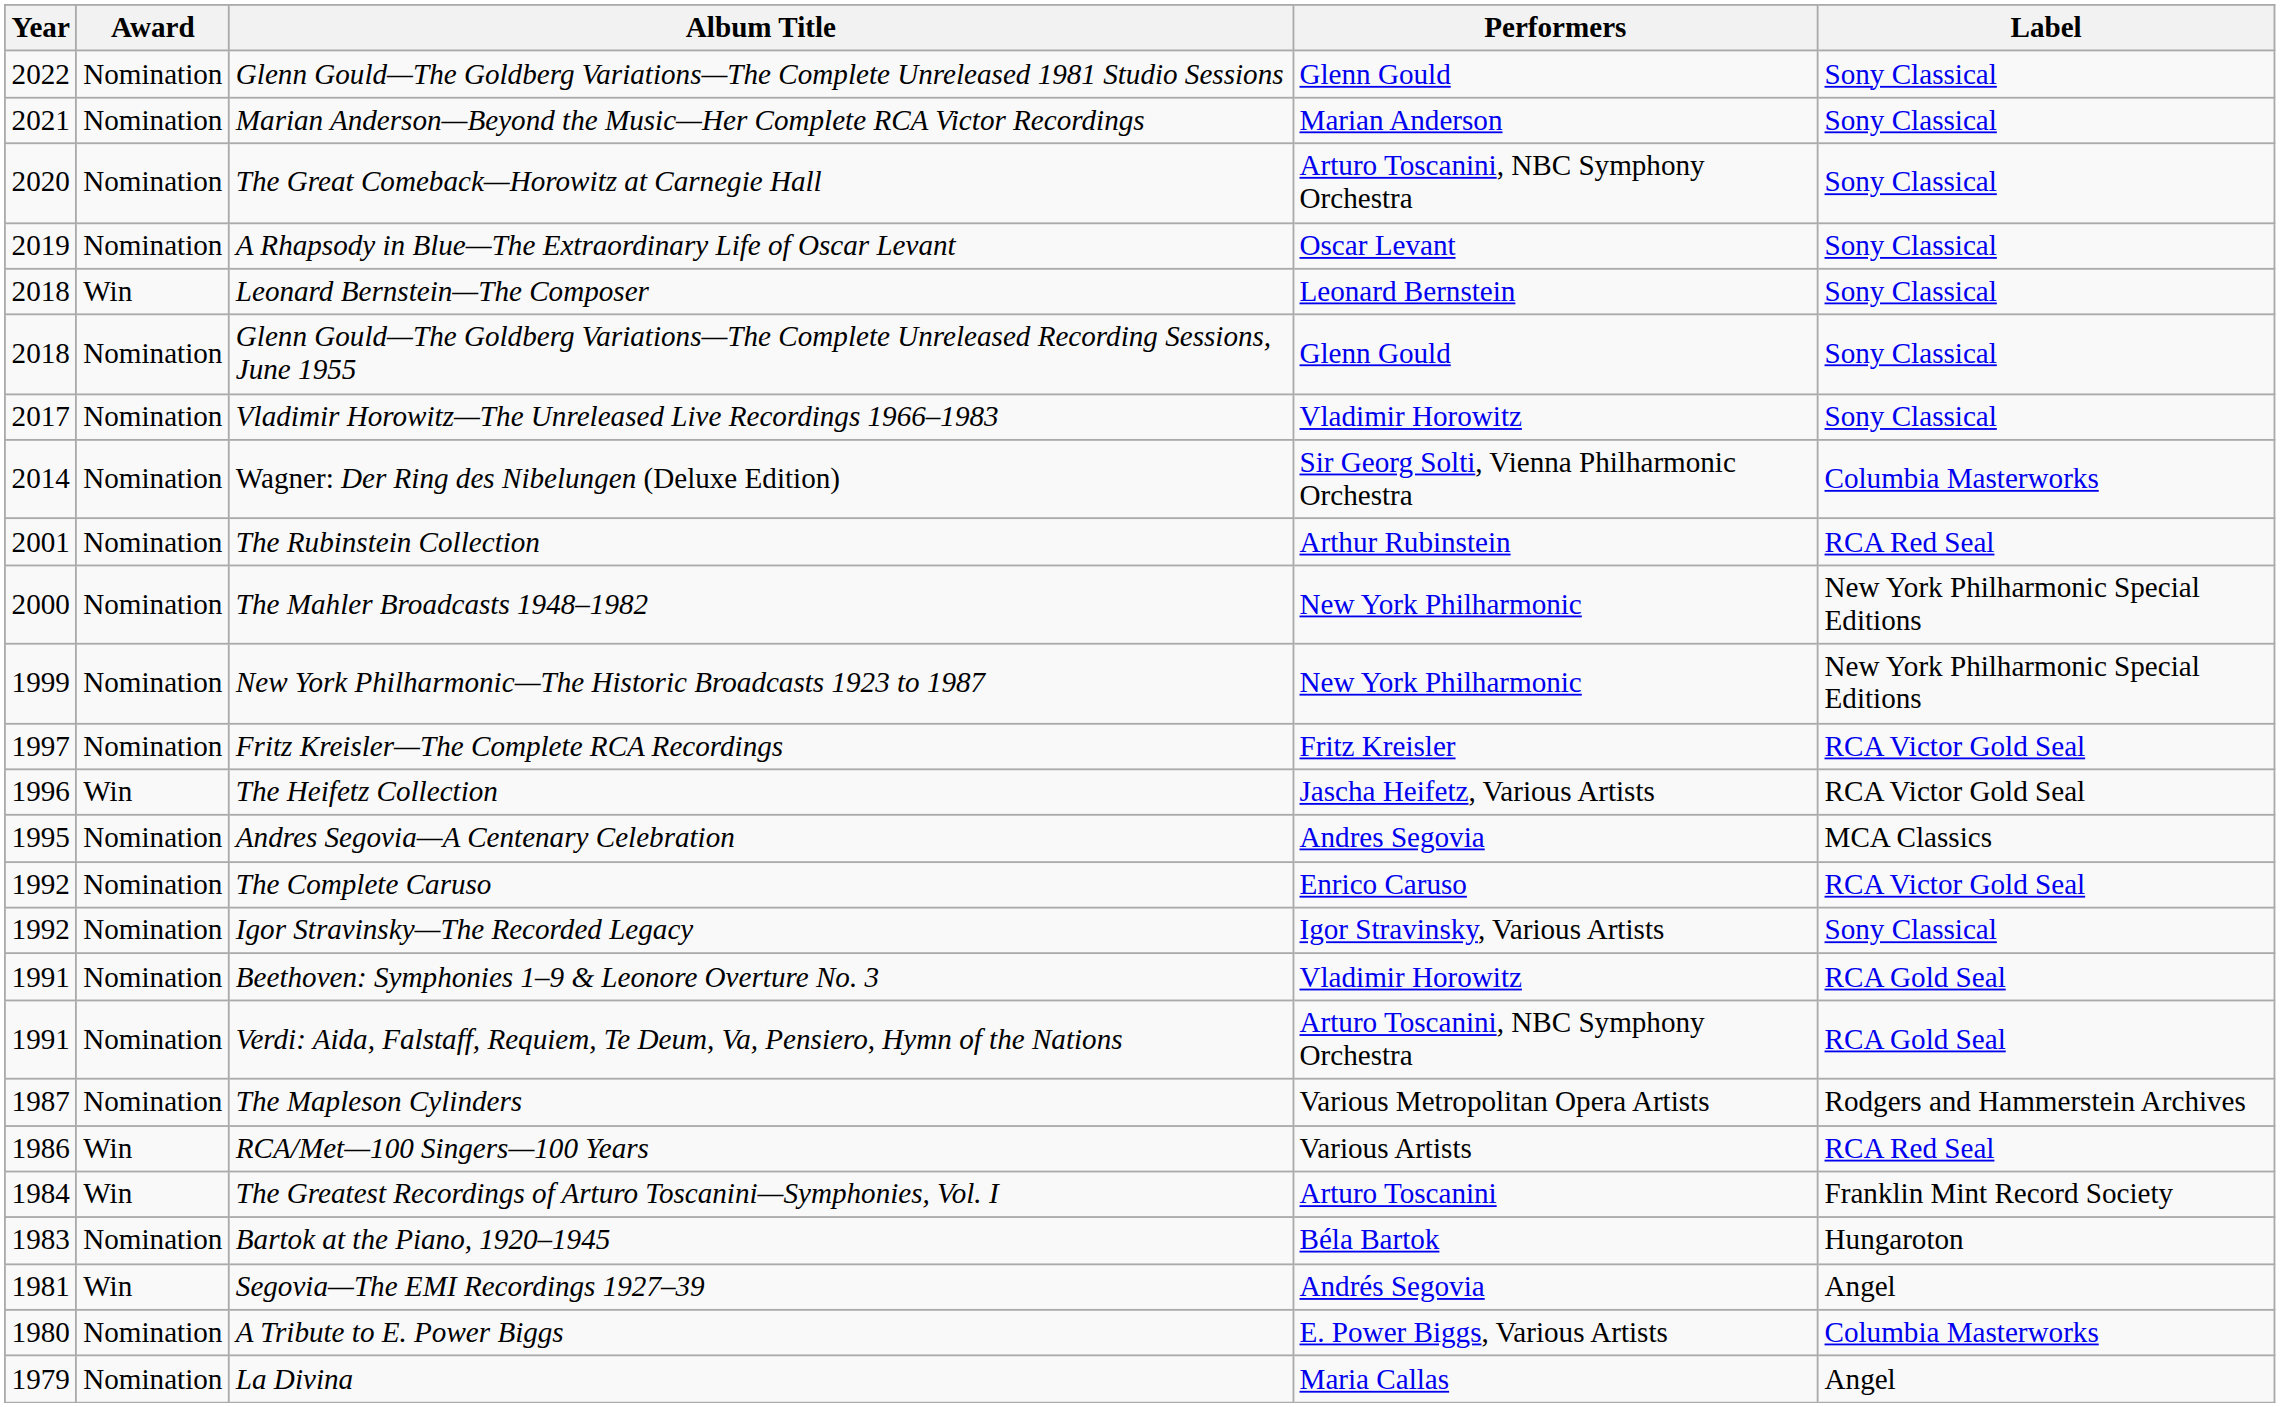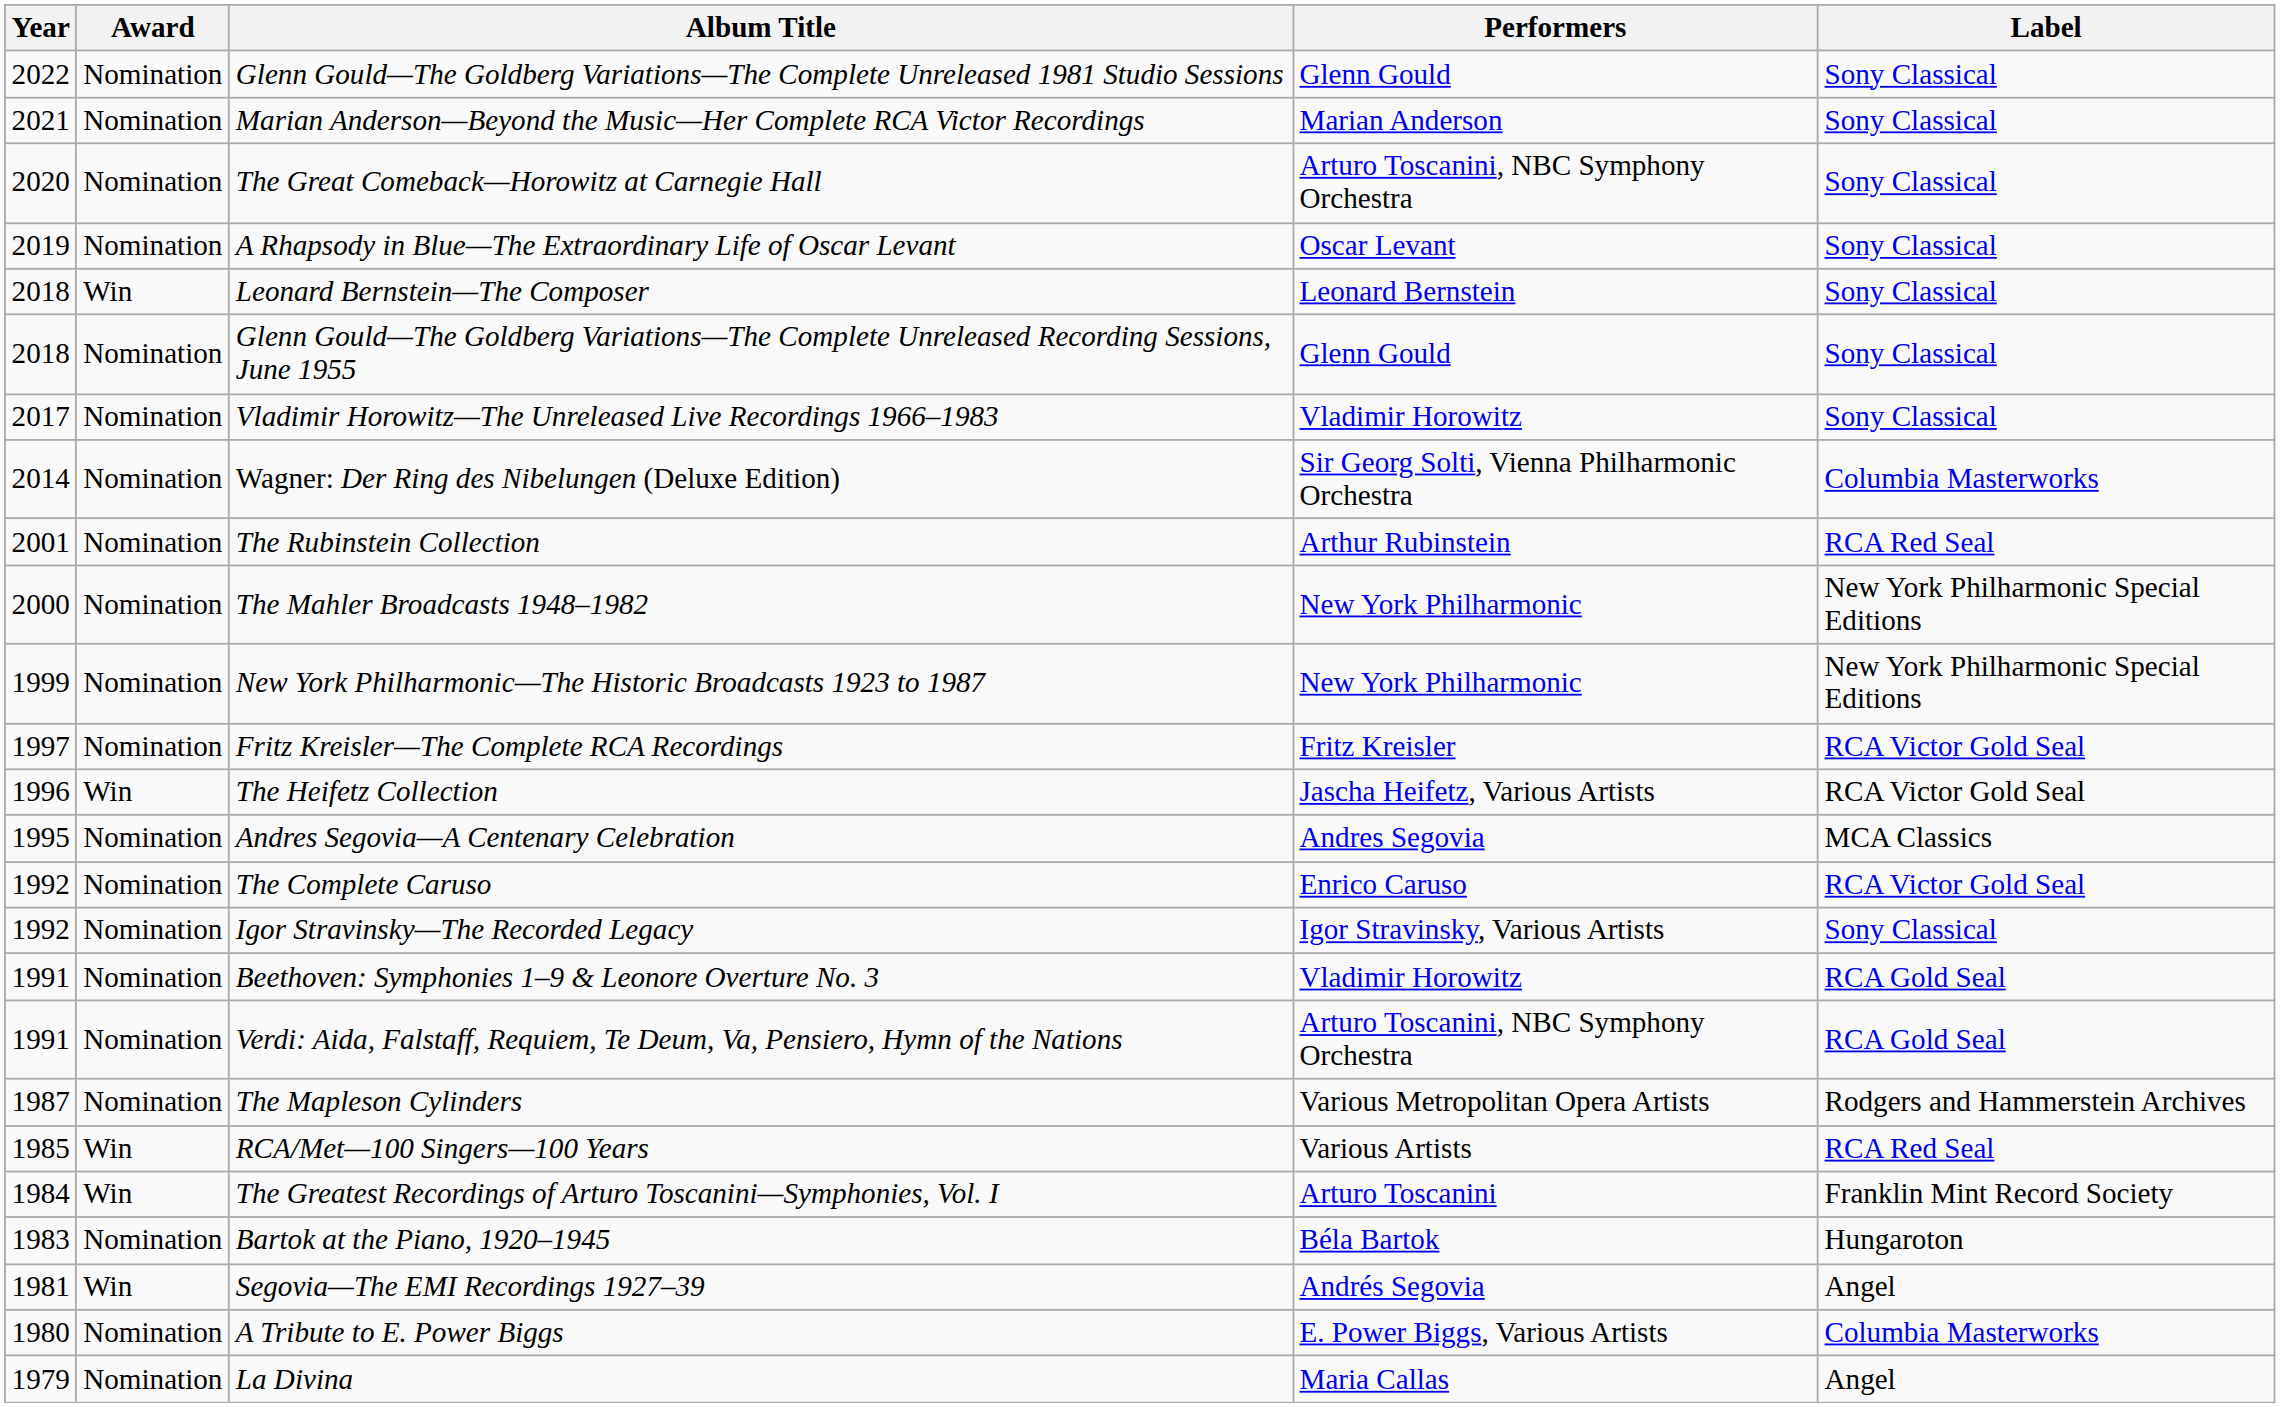 <table class="wikitable sortable">
 <tr>
 <th>Year</th>
 <th>Award</th>
 <th>Album Title</th>
 <th>Performers</th>
 <th>Label</th>
 </tr>
 <tr>
 <td>2022</td>
 <td>Nomination</td>
 <td><em>Glenn Gould—The Goldberg Variations—The Complete Unreleased 1981 Studio Sessions</em></td>
 <td><a href='#'>Glenn Gould</a></td>
 <td><a href='#'>Sony Classical</a></td>
 </tr>
 <tr>
 <td>2021</td>
 <td>Nomination</td>
 <td><em>Marian Anderson—Beyond the Music—Her Complete RCA Victor Recordings</em></td>
 <td><a href='#'>Marian Anderson</a></td>
 <td><a href='#'>Sony Classical</a></td>
 </tr>
 <tr>
 <td>2020</td>
 <td>Nomination</td>
 <td><em>The Great Comeback—Horowitz at Carnegie Hall</em></td>
 <td><a href='#'>Arturo Toscanini</a>, NBC Symphony Orchestra</td>
 <td><a href='#'>Sony Classical</a></td>
 </tr>
 <tr>
 <td>2019</td>
 <td>Nomination</td>
 <td><em>A Rhapsody in Blue—The Extraordinary Life of Oscar Levant</em></td>
 <td><a href='#'>Oscar Levant</a></td>
 <td><a href='#'>Sony Classical</a></td>
 </tr>
 <tr>
 <td>2018</td>
 <td>Win</td>
 <td><em>Leonard Bernstein—The Composer</em></td>
 <td><a href='#'>Leonard Bernstein</a></td>
 <td><a href='#'>Sony Classical</a></td>
 </tr>
 <tr>
 <td>2018</td>
 <td>Nomination</td>
 <td><em>Glenn Gould—The Goldberg Variations—The Complete Unreleased Recording Sessions, June 1955</em></td>
 <td><a href='#'>Glenn Gould</a></td>
 <td><a href='#'>Sony Classical</a></td>
 </tr>
 <tr>
 <td>2017</td>
 <td>Nomination</td>
 <td><em>Vladimir Horowitz—The Unreleased Live Recordings 1966–1983</em></td>
 <td><a href='#'>Vladimir Horowitz</a></td>
 <td><a href='#'>Sony Classical</a></td>
 </tr>
 <tr>
 <td>2014</td>
 <td>Nomination</td>
 <td>Wagner: <em>Der Ring des Nibelungen</em> (Deluxe Edition)</td>
 <td><a href='#'>Sir Georg Solti</a>, Vienna Philharmonic Orchestra</td>
 <td><a href='#'>Columbia Masterworks</a></td>
 </tr>
 <tr>
 <td>2001</td>
 <td>Nomination</td>
 <td><em>The Rubinstein Collection</em></td>
 <td><a href='#'>Arthur Rubinstein</a></td>
 <td><a href='#'>RCA Red Seal</a></td>
 </tr>
 <tr>
 <td>2000</td>
 <td>Nomination</td>
 <td><em>The Mahler Broadcasts 1948–1982</em></td>
 <td><a href='#'>New York Philharmonic</a></td>
 <td>New York Philharmonic Special Editions</td>
 </tr>
 <tr>
 <td>1999</td>
 <td>Nomination</td>
 <td><em>New York Philharmonic—The Historic Broadcasts 1923 to 1987</em></td>
 <td><a href='#'>New York Philharmonic</a></td>
 <td>New York Philharmonic Special Editions</td>
 </tr>
 <tr>
 <td>1997</td>
 <td>Nomination</td>
 <td><em>Fritz Kreisler—The Complete RCA Recordings</em></td>
 <td><a href='#'>Fritz Kreisler</a></td>
 <td><a href='#'>RCA Victor Gold Seal</a></td>
 </tr>
 <tr>
 <td>1996</td>
 <td>Win</td>
 <td><em>The Heifetz Collection</em></td>
 <td><a href='#'>Jascha Heifetz</a>, Various Artists</td>
 <td>RCA Victor Gold Seal</td>
 </tr>
 <tr>
 <td>1995</td>
 <td>Nomination</td>
 <td><em>Andres Segovia—A Centenary Celebration</em></td>
 <td><a href='#'>Andres Segovia</a></td>
 <td>MCA Classics</td>
 </tr>
 <tr>
 <td>1992</td>
 <td>Nomination</td>
 <td><em>The Complete Caruso</em></td>
 <td><a href='#'>Enrico Caruso</a></td>
 <td><a href='#'>RCA Victor Gold Seal</a></td>
 </tr>
 <tr>
 <td>1992</td>
 <td>Nomination</td>
 <td><em>Igor Stravinsky—The Recorded Legacy</em></td>
 <td><a href='#'>Igor Stravinsky</a>, Various Artists</td>
 <td><a href='#'>Sony Classical</a></td>
 </tr>
 <tr>
 <td>1991</td>
 <td>Nomination</td>
 <td><em>Beethoven: Symphonies 1–9 & Leonore Overture No. 3</em></td>
 <td><a href='#'>Vladimir Horowitz</a></td>
 <td><a href='#'>RCA Gold Seal</a></td>
 </tr>
 <tr>
 <td>1991</td>
 <td>Nomination</td>
 <td><em>Verdi: Aida, Falstaff, Requiem, Te Deum, Va, Pensiero, Hymn of the Nations</em></td>
 <td><a href='#'>Arturo Toscanini</a>, NBC Symphony Orchestra</td>
 <td><a href='#'>RCA Gold Seal</a></td>
 </tr>
 <tr>
 <td>1987</td>
 <td>Nomination</td>
 <td><em>The Mapleson Cylinders</em></td>
 <td>Various Metropolitan Opera Artists</td>
 <td>Rodgers and Hammerstein Archives</td>
 </tr>
 <tr>
-<td>1986</td>
+<td>1985</td>
 <td>Win</td>
 <td><em>RCA/Met—100 Singers—100 Years</em></td>
 <td>Various Artists</td>
 <td><a href='#'>RCA Red Seal</a></td>
 </tr>
 <tr>
 <td>1984</td>
 <td>Win</td>
 <td><em>The Greatest Recordings of Arturo Toscanini—Symphonies, Vol. I</em></td>
 <td><a href='#'>Arturo Toscanini</a></td>
 <td>Franklin Mint Record Society</td>
 </tr>
 <tr>
 <td>1983</td>
 <td>Nomination</td>
 <td><em>Bartok at the Piano, 1920–1945</em></td>
 <td><a href='#'>Béla Bartok</a></td>
 <td>Hungaroton</td>
 </tr>
 <tr>
 <td>1981</td>
 <td>Win</td>
 <td><em>Segovia—The EMI Recordings 1927–39</em></td>
 <td><a href='#'>Andrés Segovia</a></td>
 <td>Angel</td>
 </tr>
 <tr>
 <td>1980</td>
 <td>Nomination</td>
 <td><em>A Tribute to E. Power Biggs</em></td>
 <td><a href='#'>E. Power Biggs</a>, Various Artists</td>
 <td><a href='#'>Columbia Masterworks</a></td>
 </tr>
 <tr>
 <td>1979</td>
 <td>Nomination</td>
 <td><em>La Divina</em></td>
 <td><a href='#'>Maria Callas</a></td>
 <td>Angel</td>
 </tr>
 </table>
